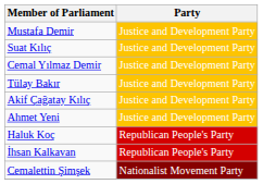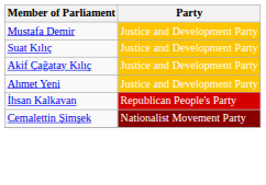 <table class="wikitable">
 <tr>
 <th>Member of Parliament</th>
 <th>Party</th>
 </tr>
 <tr>
 <td><a href='#'>Mustafa Demir</a></td>
 <td style="background:#FDC400; color:white">Justice and Development Party</td>
 </tr>
 <tr>
 <td><a href='#'>Suat Kılıç</a></td>
 <td style="background:#FDC400; color:white">Justice and Development Party</td>
 </tr>
 <tr>
-<td><a href='#'>Cemal Yılmaz Demir</a></td>
-<td style="background:#FDC400; color:white">Justice and Development Party</td>
-</tr>
-<tr>
-<td><a href='#'>Tülay Bakır</a></td>
-<td style="background:#FDC400; color:white">Justice and Development Party</td>
-</tr>
-<tr>
 <td><a href='#'>Akif Çağatay Kılıç</a></td>
 <td style="background:#FDC400; color:white">Justice and Development Party</td>
 </tr>
 <tr>
 <td><a href='#'>Ahmet Yeni</a></td>
 <td style="background:#FDC400; color:white">Justice and Development Party</td>
-</tr>
-<tr>
-<td><a href='#'>Haluk Koç</a></td>
-<td style="background:#D40000; color:white">Republican People's Party</td>
 </tr>
 <tr>
 <td><a href='#'>İhsan Kalkavan</a></td>
 <td style="background:#D40000; color:white">Republican People's Party</td>
 </tr>
 <tr>
 <td><a href='#'>Cemalettin Şimşek</a></td>
 <td style="background:#870000; color:white">Nationalist Movement Party</td>
 </tr>
 <tr>
 </tr>
 </table>
